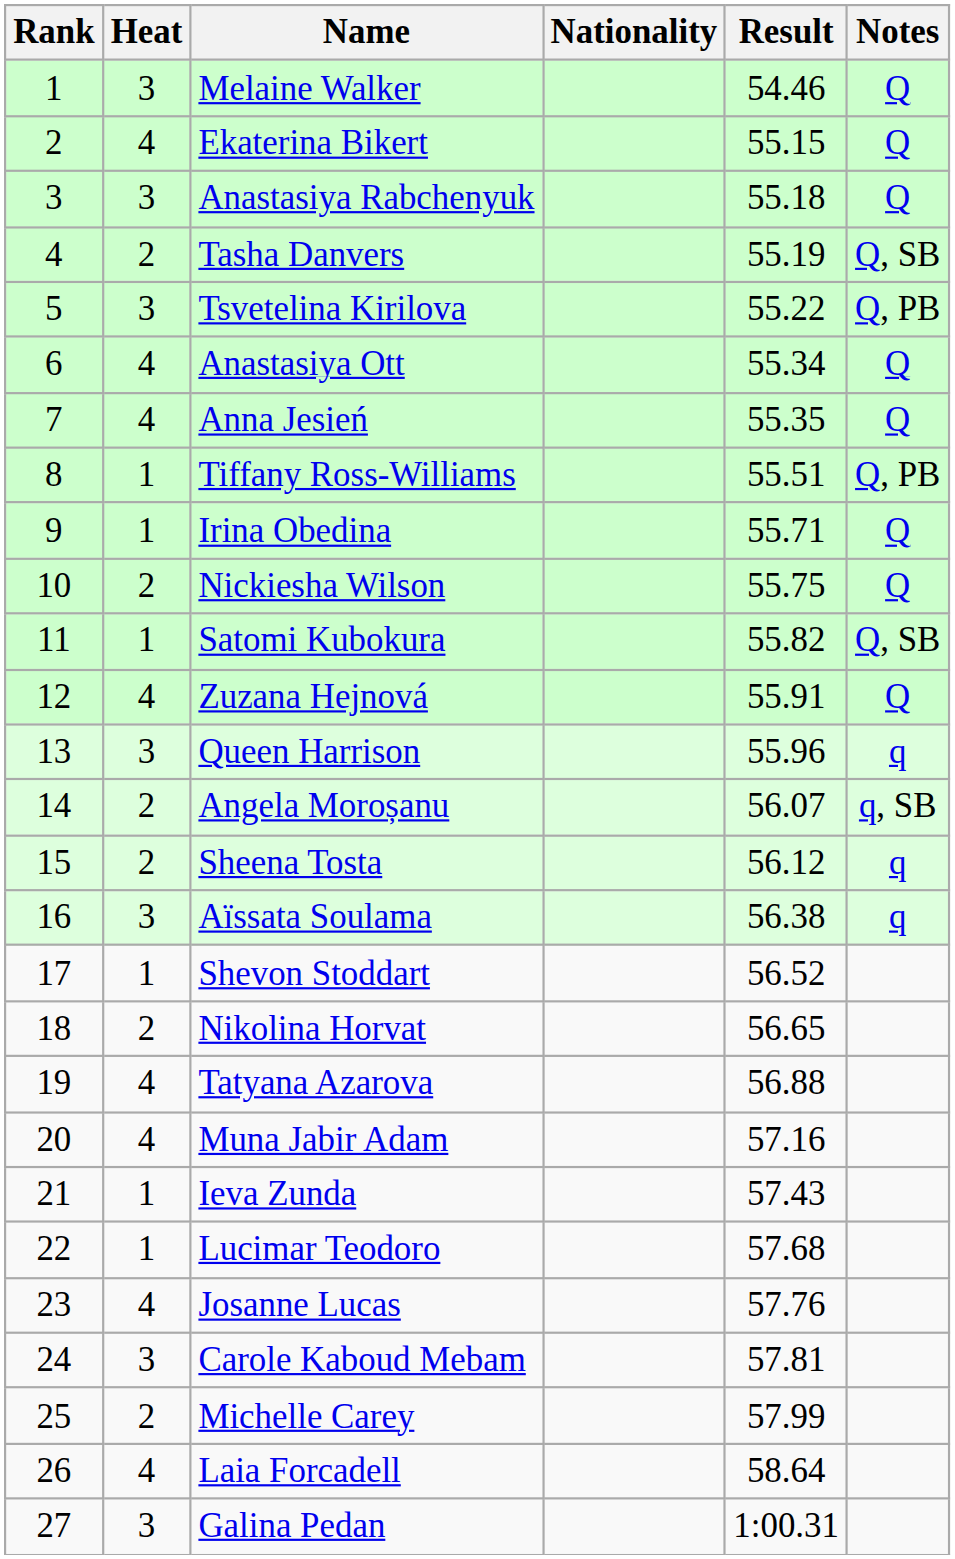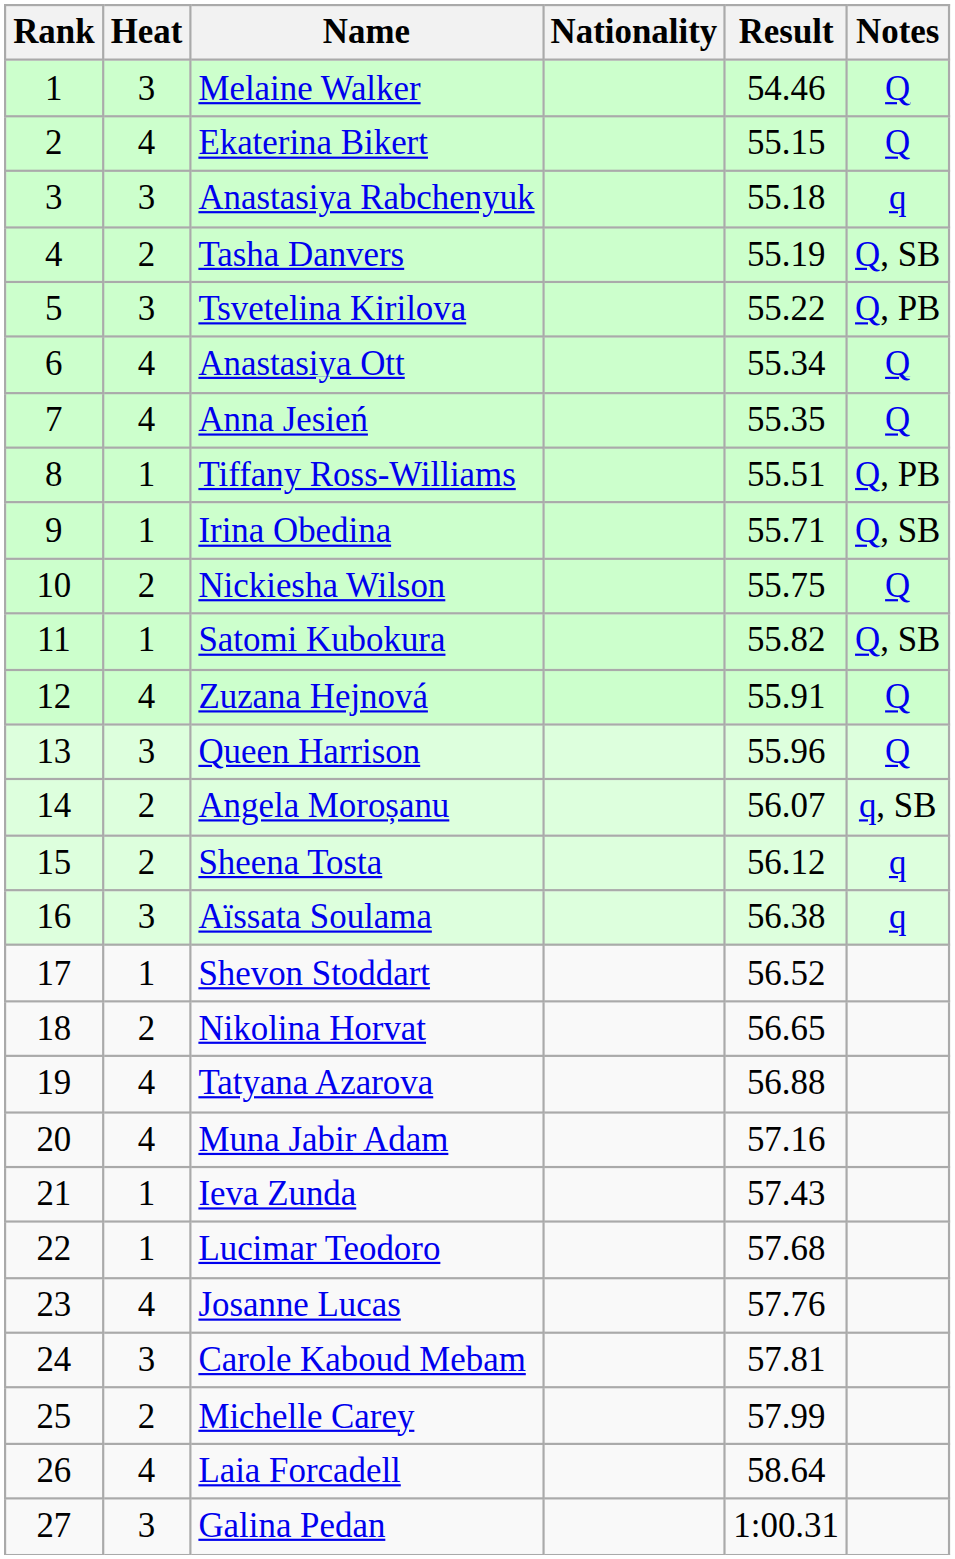 <table class="wikitable sortable"   style="text-align:center">
 <tr>
 <th>Rank</th>
 <th>Heat</th>
 <th>Name</th>
 <th>Nationality</th>
 <th>Result</th>
 <th>Notes</th>
 </tr>
 <tr bgcolor=ccffcc>
 <td>1</td>
 <td>3</td>
 <td align=left><a href='#'>Melaine Walker</a></td>
 <td align=left></td>
 <td>54.46</td>
 <td><a href='#'>Q</a></td>
 </tr>
 <tr bgcolor=ccffcc>
 <td>2</td>
 <td>4</td>
 <td align=left><a href='#'>Ekaterina Bikert</a></td>
 <td align=left></td>
 <td>55.15</td>
 <td><a href='#'>Q</a></td>
 </tr>
 <tr bgcolor=ccffcc>
 <td>3</td>
 <td>3</td>
 <td align=left><a href='#'>Anastasiya Rabchenyuk</a></td>
 <td align=left></td>
 <td>55.18</td>
-<td><a href='#'>Q</a></td>
+<td><a href='#'>q</a></td>
 </tr>
 <tr bgcolor=ccffcc>
 <td>4</td>
 <td>2</td>
 <td align=left><a href='#'>Tasha Danvers</a></td>
 <td align=left></td>
 <td>55.19</td>
 <td><a href='#'>Q</a>, SB</td>
 </tr>
 <tr bgcolor=ccffcc>
 <td>5</td>
 <td>3</td>
 <td align=left><a href='#'>Tsvetelina Kirilova</a></td>
 <td align=left></td>
 <td>55.22</td>
 <td><a href='#'>Q</a>, PB</td>
 </tr>
 <tr bgcolor=ccffcc>
 <td>6</td>
 <td>4</td>
 <td align=left><a href='#'>Anastasiya Ott</a></td>
 <td align=left></td>
 <td>55.34</td>
 <td><a href='#'>Q</a></td>
 </tr>
 <tr bgcolor=ccffcc>
 <td>7</td>
 <td>4</td>
 <td align=left><a href='#'>Anna Jesień</a></td>
 <td align=left></td>
 <td>55.35</td>
 <td><a href='#'>Q</a></td>
 </tr>
 <tr bgcolor=ccffcc>
 <td>8</td>
 <td>1</td>
 <td align=left><a href='#'>Tiffany Ross-Williams</a></td>
 <td align=left></td>
 <td>55.51</td>
 <td><a href='#'>Q</a>, PB</td>
 </tr>
 <tr bgcolor=ccffcc>
 <td>9</td>
 <td>1</td>
 <td align=left><a href='#'>Irina Obedina</a></td>
 <td align=left></td>
 <td>55.71</td>
-<td><a href='#'>Q</a></td>
+<td><a href='#'>Q</a>, SB</td>
 </tr>
 <tr bgcolor=ccffcc>
 <td>10</td>
 <td>2</td>
 <td align=left><a href='#'>Nickiesha Wilson</a></td>
 <td align=left></td>
 <td>55.75</td>
 <td><a href='#'>Q</a></td>
 </tr>
 <tr bgcolor=ccffcc>
 <td>11</td>
 <td>1</td>
 <td align=left><a href='#'>Satomi Kubokura</a></td>
 <td align=left></td>
 <td>55.82</td>
 <td><a href='#'>Q</a>, SB</td>
 </tr>
 <tr bgcolor=ccffcc>
 <td>12</td>
 <td>4</td>
 <td align=left><a href='#'>Zuzana Hejnová</a></td>
 <td align=left></td>
 <td>55.91</td>
 <td><a href='#'>Q</a></td>
 </tr>
 <tr bgcolor=ddffdd>
 <td>13</td>
 <td>3</td>
 <td align=left><a href='#'>Queen Harrison</a></td>
 <td align=left></td>
 <td>55.96</td>
-<td><a href='#'>q</a></td>
+<td><a href='#'>Q</a></td>
 </tr>
 <tr bgcolor=ddffdd>
 <td>14</td>
 <td>2</td>
 <td align=left><a href='#'>Angela Moroșanu</a></td>
 <td align=left></td>
 <td>56.07</td>
 <td><a href='#'>q</a>, SB</td>
 </tr>
 <tr bgcolor=ddffdd>
 <td>15</td>
 <td>2</td>
 <td align=left><a href='#'>Sheena Tosta</a></td>
 <td align=left></td>
 <td>56.12</td>
 <td><a href='#'>q</a></td>
 </tr>
 <tr bgcolor=ddffdd>
 <td>16</td>
 <td>3</td>
 <td align=left><a href='#'>Aïssata Soulama</a></td>
 <td align=left></td>
 <td>56.38</td>
 <td><a href='#'>q</a></td>
 </tr>
 <tr bgcolor=>
 <td>17</td>
 <td>1</td>
 <td align=left><a href='#'>Shevon Stoddart</a></td>
 <td align=left></td>
 <td>56.52</td>
 <td></td>
 </tr>
 <tr bgcolor=>
 <td>18</td>
 <td>2</td>
 <td align=left><a href='#'>Nikolina Horvat</a></td>
 <td align=left></td>
 <td>56.65</td>
 <td></td>
 </tr>
 <tr bgcolor=>
 <td>19</td>
 <td>4</td>
 <td align=left><a href='#'>Tatyana Azarova</a></td>
 <td align=left></td>
 <td>56.88</td>
 <td></td>
 </tr>
 <tr bgcolor=>
 <td>20</td>
 <td>4</td>
 <td align=left><a href='#'>Muna Jabir Adam</a></td>
 <td align=left></td>
 <td>57.16</td>
 <td></td>
 </tr>
 <tr bgcolor=>
 <td>21</td>
 <td>1</td>
 <td align=left><a href='#'>Ieva Zunda</a></td>
 <td align=left></td>
 <td>57.43</td>
 <td></td>
 </tr>
 <tr bgcolor=>
 <td>22</td>
 <td>1</td>
 <td align=left><a href='#'>Lucimar Teodoro</a></td>
 <td align=left></td>
 <td>57.68</td>
 <td></td>
 </tr>
 <tr bgcolor=>
 <td>23</td>
 <td>4</td>
 <td align=left><a href='#'>Josanne Lucas</a></td>
 <td align=left></td>
 <td>57.76</td>
 <td></td>
 </tr>
 <tr bgcolor=>
 <td>24</td>
 <td>3</td>
 <td align=left><a href='#'>Carole Kaboud Mebam</a></td>
 <td align=left></td>
 <td>57.81</td>
 <td></td>
 </tr>
 <tr bgcolor=>
 <td>25</td>
 <td>2</td>
 <td align=left><a href='#'>Michelle Carey</a></td>
 <td align=left></td>
 <td>57.99</td>
 <td></td>
 </tr>
 <tr bgcolor=>
 <td>26</td>
 <td>4</td>
 <td align=left><a href='#'>Laia Forcadell</a></td>
 <td align=left></td>
 <td>58.64</td>
 <td></td>
 </tr>
 <tr bgcolor=>
 <td>27</td>
 <td>3</td>
 <td align=left><a href='#'>Galina Pedan</a></td>
 <td align=left></td>
 <td>1:00.31</td>
 <td></td>
 </tr>
 </table>
